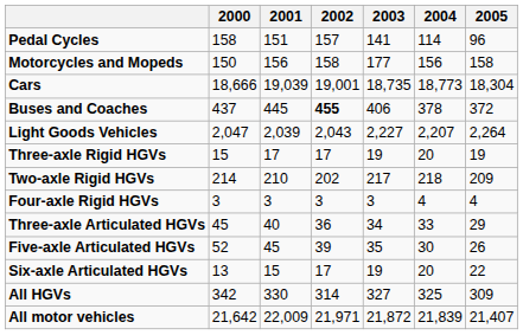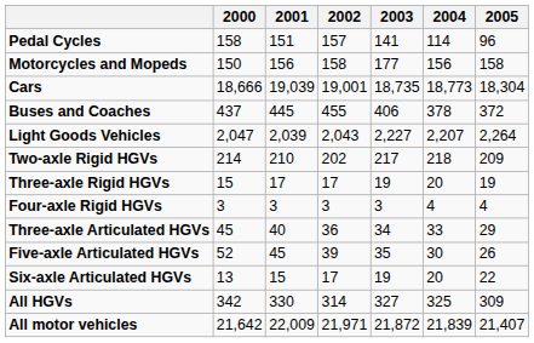 <table class="wikitable">
 <tr>
 <th></th>
 <th>2000</th>
 <th>2001</th>
 <th>2002</th>
 <th>2003</th>
 <th>2004</th>
 <th>2005</th>
 </tr>
 <tr>
 <td><strong>Pedal Cycles</strong></td>
 <td>158</td>
 <td>151</td>
 <td>157</td>
 <td>141</td>
 <td>114</td>
 <td>96</td>
 </tr>
 <tr>
 <td><strong>Motorcycles and Mopeds</strong></td>
 <td>150</td>
 <td>156</td>
 <td>158</td>
 <td>177</td>
 <td>156</td>
 <td>158</td>
 </tr>
 <tr>
 <td><strong>Cars</strong></td>
 <td>18,666</td>
 <td>19,039</td>
 <td>19,001</td>
 <td>18,735</td>
 <td>18,773</td>
 <td>18,304</td>
 </tr>
 <tr>
 <td><strong>Buses and Coaches</strong></td>
 <td>437</td>
 <td>445</td>
-<td><strong>455</strong></td>
+<td>455</td>
 <td>406</td>
 <td>378</td>
 <td>372</td>
 </tr>
 <tr>
 <td><strong>Light Goods Vehicles</strong></td>
 <td>2,047</td>
 <td>2,039</td>
 <td>2,043</td>
 <td>2,227</td>
 <td>2,207</td>
 <td>2,264</td>
 </tr>
 <tr>
+<td><strong>Two-axle Rigid HGVs</strong></td>
+<td>214</td>
+<td>210</td>
+<td>202</td>
+<td>217</td>
+<td>218</td>
+<td>209</td>
+</tr>
+<tr>
 <td><strong>Three-axle Rigid HGVs</strong></td>
 <td>15</td>
 <td>17</td>
 <td>17</td>
 <td>19</td>
 <td>20</td>
 <td>19</td>
-</tr>
-<tr>
-<td><strong>Two-axle Rigid HGVs</strong></td>
-<td>214</td>
-<td>210</td>
-<td>202</td>
-<td>217</td>
-<td>218</td>
-<td>209</td>
 </tr>
 <tr>
 <td><strong>Four-axle Rigid HGVs</strong></td>
 <td>3</td>
 <td>3</td>
 <td>3</td>
 <td>3</td>
 <td>4</td>
 <td>4</td>
 </tr>
 <tr>
 <td><strong>Three-axle Articulated HGVs</strong></td>
 <td>45</td>
 <td>40</td>
 <td>36</td>
 <td>34</td>
 <td>33</td>
 <td>29</td>
 </tr>
 <tr>
 <td><strong>Five-axle Articulated HGVs</strong></td>
 <td>52</td>
 <td>45</td>
 <td>39</td>
 <td>35</td>
 <td>30</td>
 <td>26</td>
 </tr>
 <tr>
 <td><strong>Six-axle Articulated HGVs</strong></td>
 <td>13</td>
 <td>15</td>
 <td>17</td>
 <td>19</td>
 <td>20</td>
 <td>22</td>
 </tr>
 <tr>
 <td><strong>All HGVs</strong></td>
 <td>342</td>
 <td>330</td>
 <td>314</td>
 <td>327</td>
 <td>325</td>
 <td>309</td>
 </tr>
 <tr>
 <td><strong>All motor vehicles</strong></td>
 <td>21,642</td>
 <td>22,009</td>
 <td>21,971</td>
 <td>21,872</td>
 <td>21,839</td>
 <td>21,407</td>
 </tr>
 </table>
